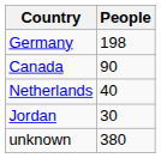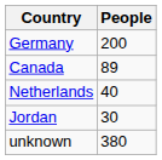 <table class="wikitable">
 <tr>
 <th>Country</th>
 <th>People</th>
 </tr>
 <tr>
 <td><a href='#'>Germany</a></td>
-<td>198</td>
+<td>200</td>
 </tr>
 <tr>
 <td><a href='#'>Canada</a></td>
-<td>90</td>
+<td>89</td>
 </tr>
 <tr>
 <td><a href='#'>Netherlands</a></td>
 <td>40</td>
 </tr>
 <tr>
 <td><a href='#'>Jordan</a></td>
 <td>30</td>
 </tr>
 <tr>
 <td>unknown</td>
 <td>380</td>
 </tr>
 </table>
